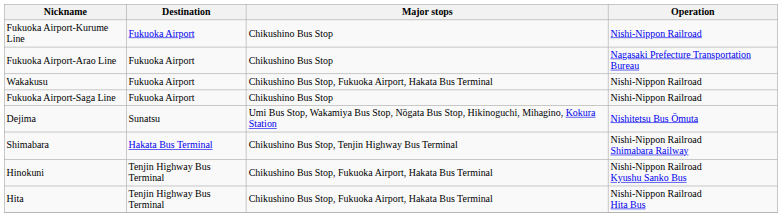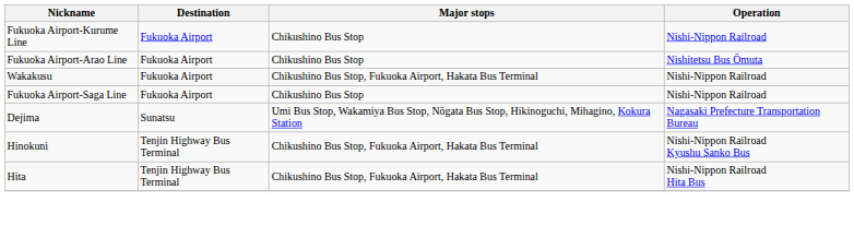 <table class="wikitable">
 <tr>
 <th>Nickname</th>
 <th>Destination</th>
 <th>Major stops</th>
 <th>Operation</th>
 </tr>
 <tr>
 <td>Fukuoka Airport-Kurume Line</td>
 <td><a href='#'>Fukuoka Airport</a></td>
 <td>Chikushino Bus Stop</td>
 <td><a href='#'>Nishi-Nippon Railroad</a></td>
 </tr>
 <tr>
 <td>Fukuoka Airport-Arao Line</td>
 <td>Fukuoka Airport</td>
 <td>Chikushino Bus Stop</td>
-<td><a href='#'>Nagasaki Prefecture Transportation Bureau</a></td>
+<td><a href='#'>Nishitetsu Bus Ōmuta</a></td>
 </tr>
 <tr>
 <td>Wakakusu</td>
 <td>Fukuoka Airport</td>
 <td>Chikushino Bus Stop, Fukuoka Airport, Hakata Bus Terminal</td>
 <td>Nishi-Nippon Railroad</td>
 </tr>
 <tr>
 <td>Fukuoka Airport-Saga Line</td>
 <td>Fukuoka Airport</td>
 <td>Chikushino Bus Stop</td>
 <td>Nishi-Nippon Railroad</td>
 </tr>
 <tr>
 <td>Dejima</td>
 <td>Sunatsu</td>
 <td>Umi Bus Stop, Wakamiya Bus Stop, Nōgata Bus Stop, Hikinoguchi, Mihagino, <a href='#'>Kokura Station</a></td>
-<td><a href='#'>Nishitetsu Bus Ōmuta</a></td>
-</tr>
-<tr>
-<td>Shimabara</td>
-<td><a href='#'>Hakata Bus Terminal</a></td>
-<td>Chikushino Bus Stop, Tenjin Highway Bus Terminal</td>
-<td>Nishi-Nippon Railroad<br><a href='#'>Shimabara Railway</a></td>
+<td><a href='#'>Nagasaki Prefecture Transportation Bureau</a></td>
 </tr>
 <tr>
 <td>Hinokuni</td>
 <td>Tenjin Highway Bus Terminal</td>
 <td>Chikushino Bus Stop, Fukuoka Airport, Hakata Bus Terminal</td>
 <td>Nishi-Nippon Railroad<br><a href='#'>Kyushu Sanko Bus</a></td>
 </tr>
 <tr>
 <td>Hita</td>
 <td>Tenjin Highway Bus Terminal</td>
 <td>Chikushino Bus Stop, Fukuoka Airport, Hakata Bus Terminal</td>
 <td>Nishi-Nippon Railroad<br><a href='#'>Hita Bus</a></td>
 </tr>
 <tr>
 </tr>
 </table>
